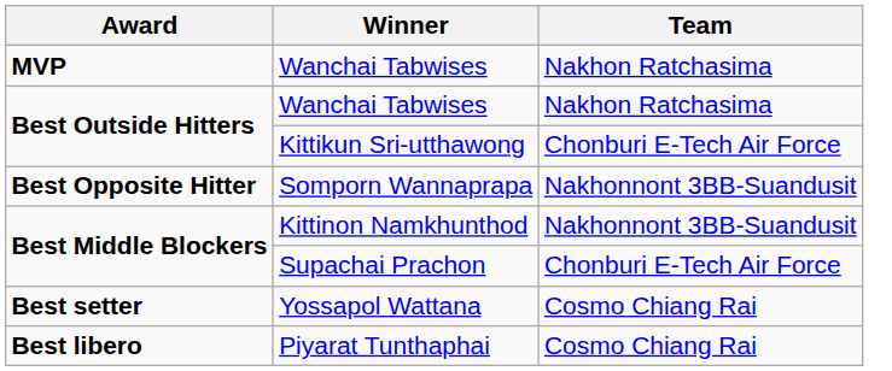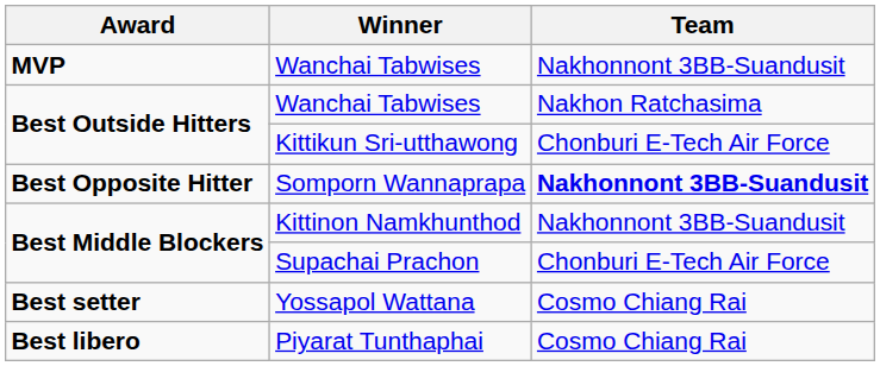 <table class=wikitable>
 <tr>
 <th>Award</th>
 <th>Winner</th>
 <th>Team</th>
 </tr>
 <tr>
 <td><strong>MVP</strong></td>
 <td> <a href='#'>Wanchai Tabwises</a></td>
-<td><a href='#'>Nakhon Ratchasima</a></td>
+<td><a href='#'>Nakhonnont 3BB-Suandusit</a></td>
 </tr>
 <tr>
 <td rowspan=2><strong>Best Outside Hitters</strong></td>
 <td> <a href='#'>Wanchai Tabwises</a></td>
 <td><a href='#'>Nakhon Ratchasima</a></td>
 </tr>
 <tr>
 <td> <a href='#'>Kittikun Sri-utthawong</a></td>
 <td><a href='#'>Chonburi E-Tech Air Force</a></td>
 </tr>
 <tr>
 <td><strong>Best Opposite Hitter</strong></td>
 <td> <a href='#'>Somporn Wannaprapa</a></td>
-<td><a href='#'>Nakhonnont 3BB-Suandusit</a></td>
+<td><strong><a href='#'>Nakhonnont 3BB-Suandusit</a></strong></td>
 </tr>
 <tr>
 <td rowspan=2><strong>Best Middle Blockers</strong></td>
 <td> <a href='#'>Kittinon Namkhunthod</a></td>
 <td><a href='#'>Nakhonnont 3BB-Suandusit</a></td>
 </tr>
 <tr>
 <td> <a href='#'>Supachai Prachon</a></td>
 <td><a href='#'>Chonburi E-Tech Air Force</a></td>
 </tr>
 <tr>
 <td><strong>Best setter</strong></td>
 <td> <a href='#'>Yossapol Wattana</a></td>
 <td><a href='#'>Cosmo Chiang Rai</a></td>
 </tr>
 <tr>
 <td><strong>Best libero</strong></td>
 <td> <a href='#'>Piyarat Tunthaphai</a></td>
 <td><a href='#'>Cosmo Chiang Rai</a></td>
 </tr>
 </table>
